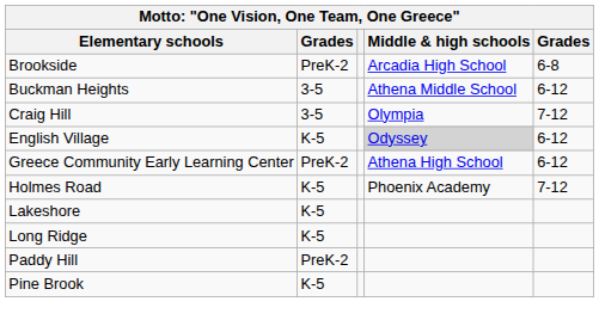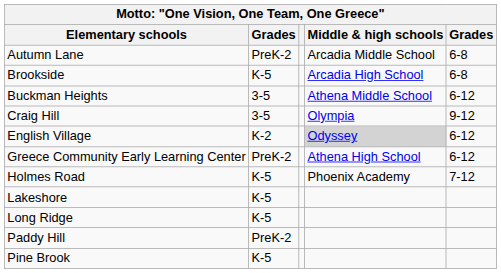 <table class="wikitable">
 <tr>
 <th colspan="5">Motto: "One Vision, One Team, One Greece"</th>
 </tr>
 <tr>
 <th>Elementary schools</th>
 <th>Grades</th>
 <th></th>
 <th>Middle & high schools</th>
 <th>Grades</th>
 </tr>
 <tr>
+<td>Autumn Lane</td>
+<td>PreK-2</td>
+<td></td>
+<td>Arcadia Middle School</td>
+<td>6-8</td>
+</tr>
+<tr>
 <td>Brookside</td>
-<td>PreK-2</td>
+<td>K-5</td>
 <td></td>
 <td><a href='#'>Arcadia High School</a></td>
 <td>6-8</td>
 </tr>
 <tr>
 <td>Buckman Heights</td>
 <td>3-5</td>
 <td></td>
 <td><a href='#'>Athena Middle School</a></td>
 <td>6-12</td>
 </tr>
 <tr>
 <td>Craig Hill</td>
 <td>3-5</td>
 <td></td>
 <td><a href='#'>Olympia</a></td>
-<td>7-12</td>
+<td>9-12</td>
 </tr>
 <tr>
 <td>English Village</td>
-<td>K-5</td>
+<td>K-2</td>
 <td></td>
 <td style="background: lightgrey;"><a href='#'>Odyssey</a></td>
 <td>6-12</td>
 </tr>
 <tr>
 <td>Greece Community Early Learning Center</td>
 <td>PreK-2</td>
 <td></td>
 <td><a href='#'>Athena High School</a></td>
 <td>6-12</td>
 </tr>
 <tr>
 <td>Holmes Road</td>
 <td>K-5</td>
 <td></td>
 <td>Phoenix Academy</td>
 <td>7-12</td>
 </tr>
 <tr>
 <td>Lakeshore</td>
 <td>K-5</td>
 <td></td>
 <td></td>
 <td></td>
 </tr>
 <tr>
 <td>Long Ridge</td>
 <td>K-5</td>
 <td></td>
 <td></td>
 <td></td>
 </tr>
 <tr>
 <td>Paddy Hill</td>
 <td>PreK-2</td>
 <td></td>
 <td></td>
 <td></td>
 </tr>
 <tr>
 <td>Pine Brook</td>
 <td>K-5</td>
 <td></td>
 <td></td>
 <td></td>
 </tr>
 </table>
